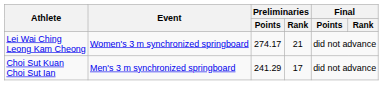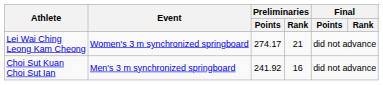 <table class=wikitable style="font-size:90%;">
 <tr>
 <th rowspan="2">Athlete</th>
 <th rowspan="2">Event</th>
 <th colspan="2">Preliminaries</th>
 <th colspan="2">Final</th>
 </tr>
 <tr style="font-size:95%">
 <th>Points</th>
 <th>Rank</th>
 <th>Points</th>
 <th>Rank</th>
 </tr>
 <tr align=center>
 <td align=left><a href='#'>Lei Wai Ching</a><br><a href='#'>Leong Kam Cheong</a></td>
 <td align=left><a href='#'>Women's 3 m synchronized springboard</a></td>
 <td>274.17</td>
 <td>21</td>
 <td colspan=2>did not advance</td>
 </tr>
 <tr align=center>
 <td align=left><a href='#'>Choi Sut Kuan</a><br><a href='#'>Choi Sut Ian</a></td>
 <td align=left><a href='#'>Men's 3 m synchronized springboard</a></td>
-<td>241.29</td>
-<td>17</td>
+<td>241.92</td>
+<td>16</td>
 <td colspan=2>did not advance</td>
 </tr>
 </table>
